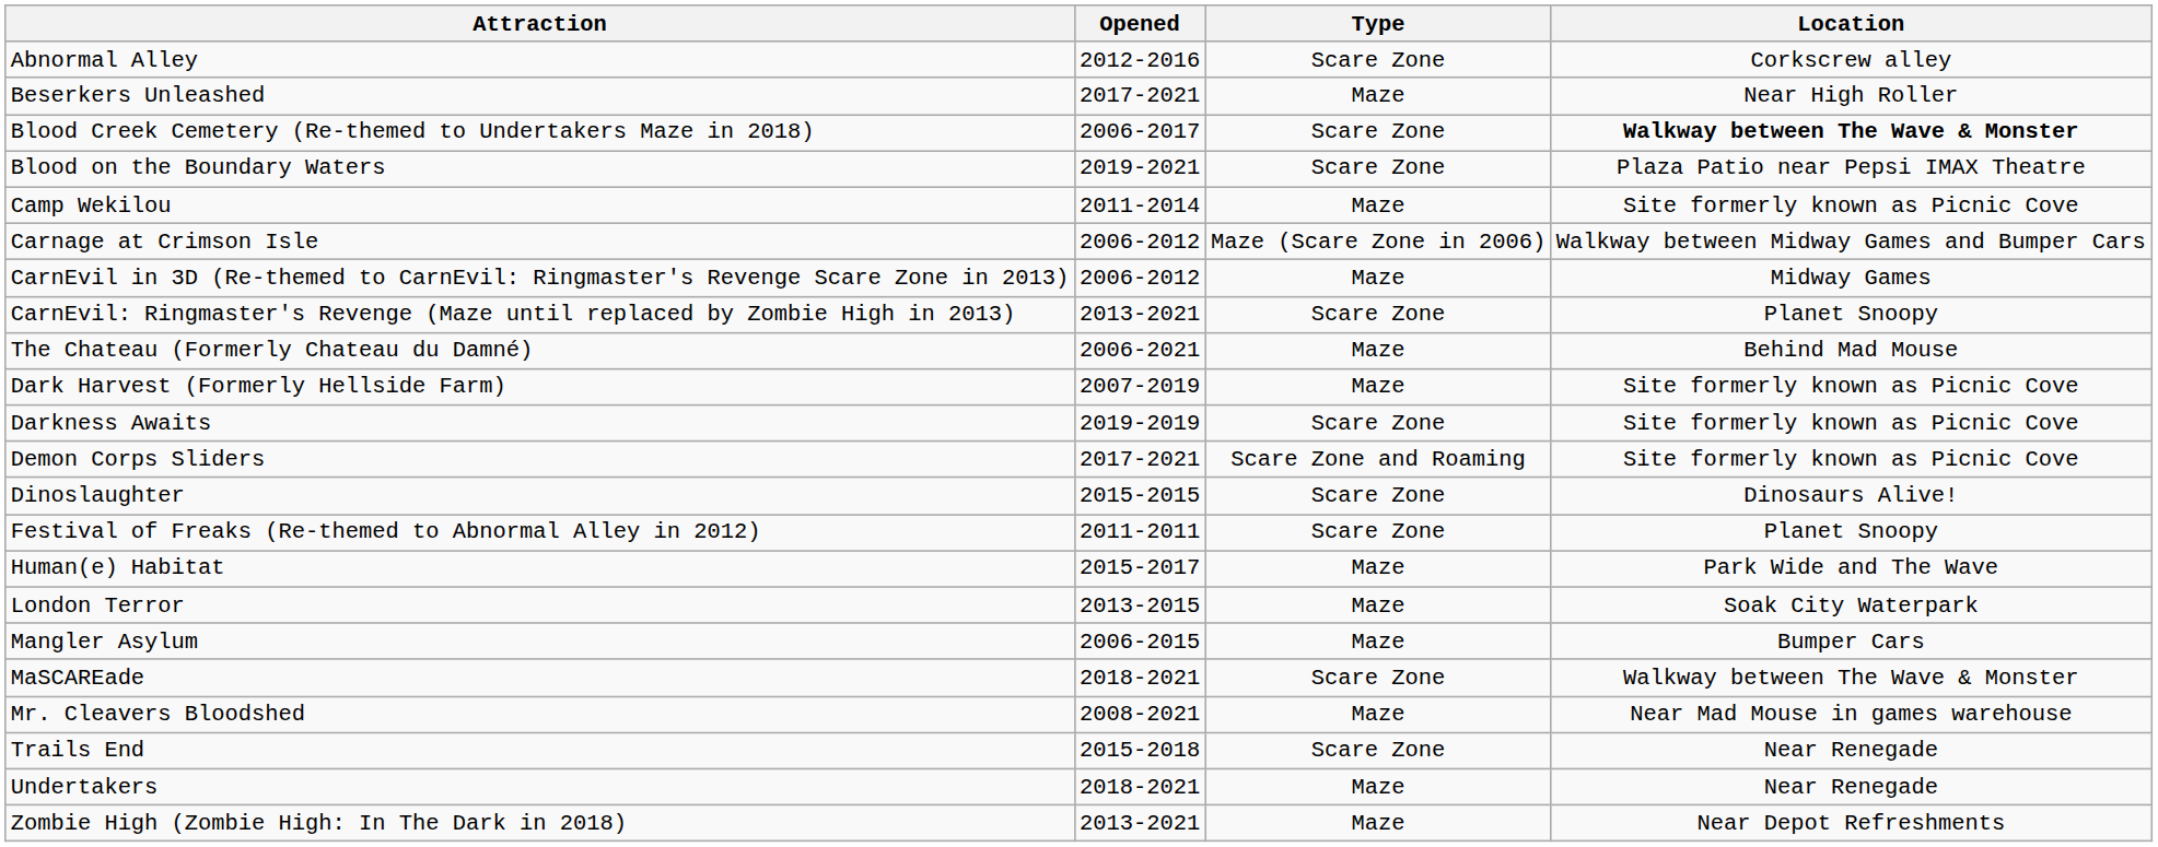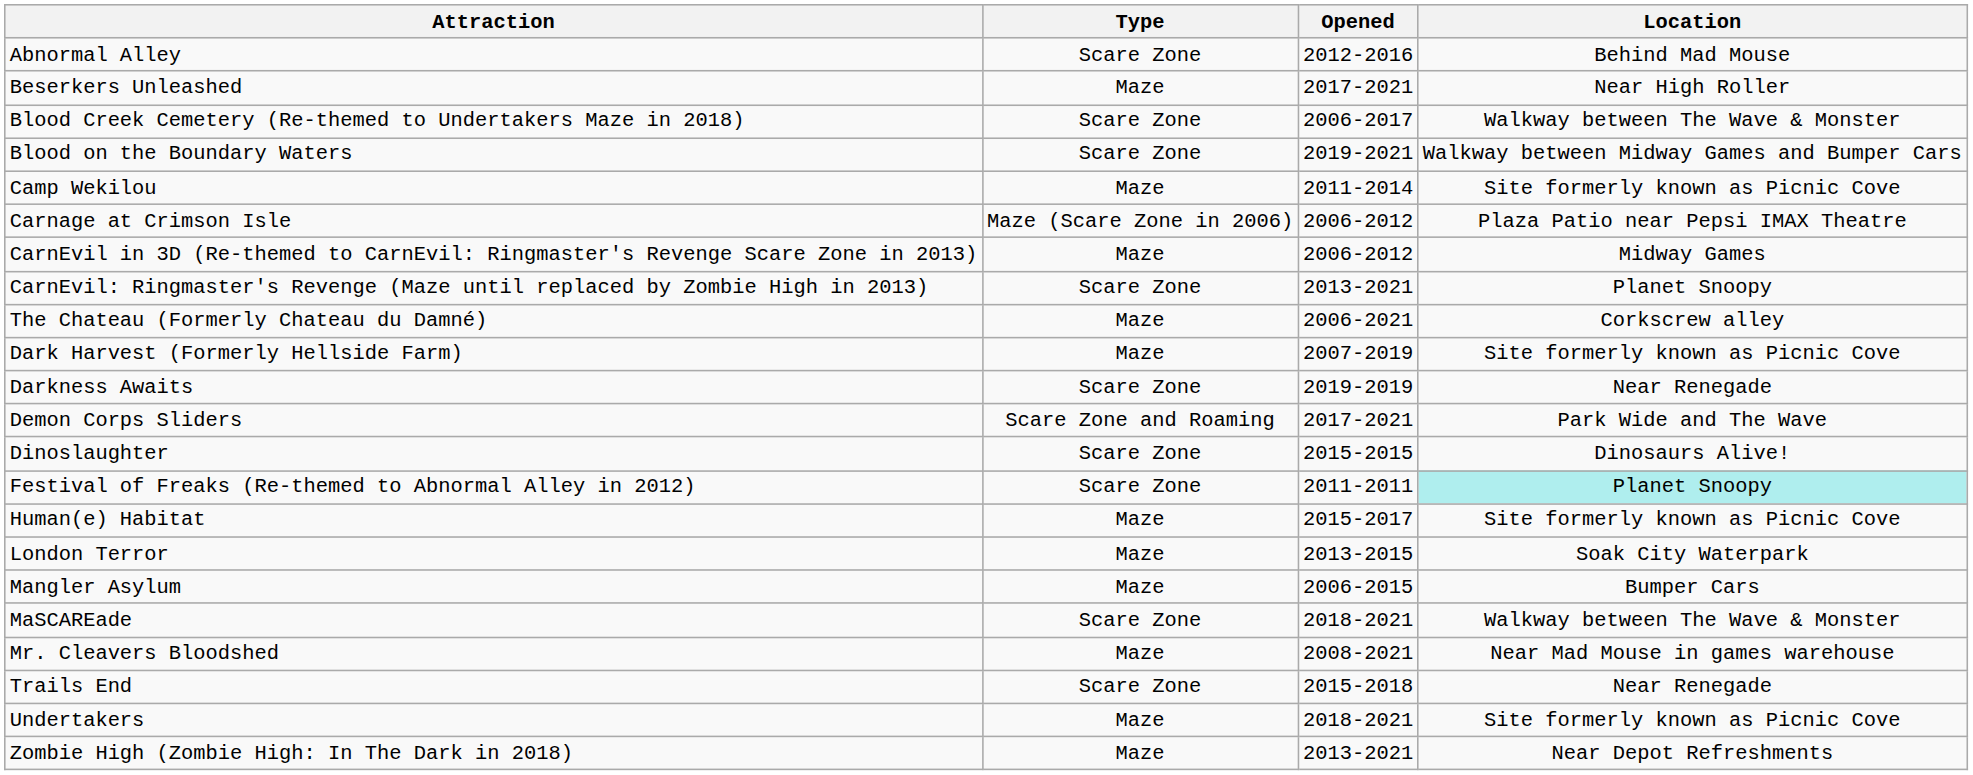 <table class="wikitable sortable">
 <tr>
 <th>Attraction</th>
+<th>Type</th>
 <th>Opened</th>
-<th>Type</th>
 <th>Location</th>
 </tr>
 <tr>
 <td>Abnormal Alley</td>
+<td style="text-align:center">Scare Zone</td>
 <td style="text-align:center">2012-2016</td>
-<td style="text-align:center">Scare Zone</td>
-<td style="text-align:center">Corkscrew alley</td>
+<td style="text-align:center">Behind Mad Mouse</td>
 </tr>
 <tr>
 <td>Beserkers Unleashed</td>
+<td style="text-align:center">Maze</td>
 <td style="text-align:center">2017-2021</td>
-<td style="text-align:center">Maze</td>
 <td style="text-align:center">Near High Roller</td>
 </tr>
 <tr>
 <td>Blood Creek Cemetery (Re-themed to Undertakers Maze in 2018)</td>
+<td style="text-align:center">Scare Zone</td>
 <td style="text-align:center">2006-2017</td>
-<td style="text-align:center">Scare Zone</td>
-<td style="text-align:center"><strong>Walkway between The Wave & Monster</strong></td>
+<td style="text-align:center">Walkway between The Wave & Monster</td>
 </tr>
 <tr>
 <td>Blood on the Boundary Waters</td>
+<td style="text-align:center">Scare Zone</td>
 <td style="text-align:center">2019-2021</td>
-<td style="text-align:center">Scare Zone</td>
-<td style="text-align:center">Plaza Patio near Pepsi IMAX Theatre</td>
+<td style="text-align:center">Walkway between Midway Games and Bumper Cars</td>
 </tr>
 <tr>
 <td>Camp Wekilou</td>
+<td style="text-align:center">Maze</td>
 <td style="text-align:center">2011-2014</td>
-<td style="text-align:center">Maze</td>
 <td style="text-align:center">Site formerly known as Picnic Cove</td>
 </tr>
 <tr>
 <td>Carnage at Crimson Isle</td>
+<td style="text-align:center">Maze (Scare Zone in 2006)</td>
 <td style="text-align:center">2006-2012</td>
-<td style="text-align:center">Maze (Scare Zone in 2006)</td>
-<td style="text-align:center">Walkway between Midway Games and Bumper Cars</td>
+<td style="text-align:center">Plaza Patio near Pepsi IMAX Theatre</td>
 </tr>
 <tr>
 <td>CarnEvil in 3D (Re-themed to CarnEvil: Ringmaster's Revenge Scare Zone in 2013)</td>
+<td style="text-align:center">Maze</td>
 <td style="text-align:center">2006-2012</td>
-<td style="text-align:center">Maze</td>
 <td style="text-align:center">Midway Games</td>
 </tr>
 <tr>
 <td>CarnEvil: Ringmaster's Revenge (Maze until replaced by Zombie High in 2013)</td>
+<td style="text-align:center">Scare Zone</td>
 <td style="text-align:center">2013-2021</td>
-<td style="text-align:center">Scare Zone</td>
 <td style="text-align:center">Planet Snoopy</td>
 </tr>
 <tr>
 <td>The Chateau (Formerly Chateau du Damné)</td>
+<td style="text-align:center">Maze</td>
 <td style="text-align:center">2006-2021</td>
-<td style="text-align:center">Maze</td>
-<td style="text-align:center">Behind Mad Mouse</td>
+<td style="text-align:center">Corkscrew alley</td>
 </tr>
 <tr>
 <td>Dark Harvest (Formerly Hellside Farm)</td>
+<td style="text-align:center">Maze</td>
 <td style="text-align:center">2007-2019</td>
-<td style="text-align:center">Maze</td>
 <td style="text-align:center">Site formerly known as Picnic Cove</td>
 </tr>
 <tr>
 <td>Darkness Awaits</td>
+<td style="text-align:center">Scare Zone</td>
 <td style="text-align:center">2019-2019</td>
-<td style="text-align:center">Scare Zone</td>
-<td style="text-align:center">Site formerly known as Picnic Cove</td>
+<td style="text-align:center">Near Renegade</td>
 </tr>
 <tr>
 <td>Demon Corps Sliders</td>
+<td style="text-align:center">Scare Zone and Roaming</td>
 <td style="text-align:center">2017-2021</td>
-<td style="text-align:center">Scare Zone and Roaming</td>
-<td style="text-align:center">Site formerly known as Picnic Cove</td>
+<td style="text-align:center">Park Wide and The Wave</td>
 </tr>
 <tr>
 <td>Dinoslaughter</td>
+<td style="text-align:center">Scare Zone</td>
 <td style="text-align:center">2015-2015</td>
-<td style="text-align:center">Scare Zone</td>
 <td style="text-align:center">Dinosaurs Alive!</td>
 </tr>
 <tr>
 <td>Festival of Freaks (Re-themed to Abnormal Alley in 2012)</td>
+<td style="text-align:center">Scare Zone</td>
 <td style="text-align:center">2011-2011</td>
-<td style="text-align:center">Scare Zone</td>
-<td style="text-align:center">Planet Snoopy</td>
+<td style="background: paleturquoise; text-align:center">Planet Snoopy</td>
 </tr>
 <tr>
 <td>Human(e) Habitat</td>
+<td style="text-align:center">Maze</td>
 <td style="text-align:center">2015-2017</td>
-<td style="text-align:center">Maze</td>
-<td style="text-align:center">Park Wide and The Wave</td>
+<td style="text-align:center">Site formerly known as Picnic Cove</td>
 </tr>
 <tr>
 <td>London Terror</td>
+<td style="text-align:center">Maze</td>
 <td style="text-align:center">2013-2015</td>
-<td style="text-align:center">Maze</td>
 <td style="text-align:center">Soak City Waterpark</td>
 </tr>
 <tr>
 <td>Mangler Asylum</td>
+<td style="text-align:center">Maze</td>
 <td style="text-align:center">2006-2015</td>
-<td style="text-align:center">Maze</td>
 <td style="text-align:center">Bumper Cars</td>
 </tr>
 <tr>
 <td>MaSCAREade</td>
+<td style="text-align:center">Scare Zone</td>
 <td style="text-align:center">2018-2021</td>
-<td style="text-align:center">Scare Zone</td>
 <td style="text-align:center">Walkway between The Wave & Monster</td>
 </tr>
 <tr>
 <td>Mr. Cleavers Bloodshed</td>
+<td style="text-align:center">Maze</td>
 <td style="text-align:center">2008-2021</td>
-<td style="text-align:center">Maze</td>
 <td style="text-align:center">Near Mad Mouse in games warehouse</td>
 </tr>
 <tr>
 <td>Trails End</td>
+<td style="text-align:center">Scare Zone</td>
 <td style="text-align:center">2015-2018</td>
-<td style="text-align:center">Scare Zone</td>
 <td style="text-align:center">Near Renegade</td>
 </tr>
 <tr>
 <td>Undertakers</td>
+<td style="text-align:center">Maze</td>
 <td style="text-align:center">2018-2021</td>
-<td style="text-align:center">Maze</td>
-<td style="text-align:center">Near Renegade</td>
+<td style="text-align:center">Site formerly known as Picnic Cove</td>
 </tr>
 <tr>
 <td>Zombie High (Zombie High: In The Dark in 2018)</td>
+<td style="text-align:center">Maze</td>
 <td style="text-align:center">2013-2021</td>
-<td style="text-align:center">Maze</td>
 <td style="text-align:center">Near Depot Refreshments</td>
 </tr>
 </table>
